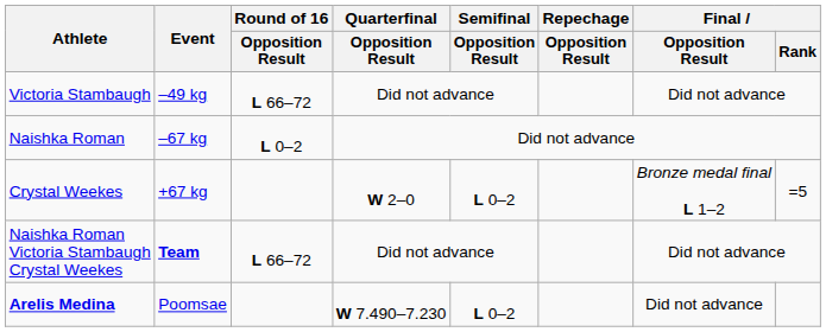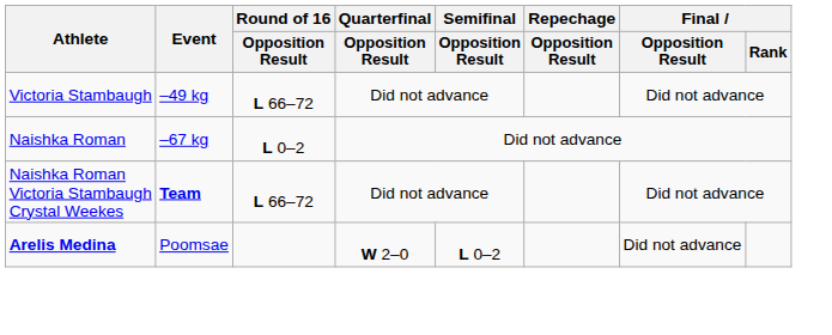 <table class=wikitable style=font-size:90%;text-align:center>
 <tr>
 <th rowspan=2>Athlete</th>
 <th rowspan=2>Event</th>
 <th>Round of 16</th>
 <th>Quarterfinal</th>
 <th>Semifinal</th>
 <th>Repechage</th>
 <th colspan=2>Final / </th>
 </tr>
 <tr style=font-size:95%>
 <th>Opposition<br>Result</th>
 <th>Opposition<br>Result</th>
 <th>Opposition<br>Result</th>
 <th>Opposition<br>Result</th>
 <th>Opposition<br>Result</th>
 <th>Rank</th>
 </tr>
 <tr>
 <td align=left><a href='#'>Victoria Stambaugh</a></td>
 <td align=left><a href='#'>–49 kg</a></td>
 <td><br><strong>L</strong> 66–72</td>
 <td colspan=2>Did not advance</td>
 <td></td>
 <td colspan=2>Did not advance</td>
 </tr>
 <tr>
 <td align=left><a href='#'>Naishka Roman</a></td>
 <td align=left><a href='#'>–67 kg</a></td>
 <td><br><strong>L</strong> 0–2</td>
 <td colspan=5>Did not advance</td>
 </tr>
 <tr>
-<td align=left><a href='#'>Crystal Weekes</a></td>
-<td align=left><a href='#'>+67 kg</a></td>
-<td></td>
-<td><br><strong>W</strong> 2–0</td>
-<td><br><strong>L</strong> 0–2</td>
-<td></td>
-<td><em>Bronze medal final</em><br><br><strong>L</strong> 1–2</td>
-<td>=5</td>
-</tr>
-<tr>
 <td align=left><a href='#'>Naishka Roman</a><br><a href='#'>Victoria Stambaugh</a><br><a href='#'>Crystal Weekes</a></td>
 <td align=left><strong><a href='#'>Team</a></strong></td>
 <td><br><strong>L</strong> 66–72</td>
 <td colspan=2>Did not advance</td>
 <td></td>
 <td colspan=2>Did not advance</td>
 </tr>
 <tr>
 <td align=left><strong><a href='#'>Arelis Medina</a></strong></td>
 <td align=left><a href='#'>Poomsae</a></td>
 <td></td>
-<td><br><strong>W</strong> 7.490–7.230</td>
+<td><br><strong>W</strong> 2–0</td>
 <td><br><strong>L</strong> 0–2</td>
 <td></td>
 <td>Did not advance</td>
 <td></td>
 </tr>
 </table>
